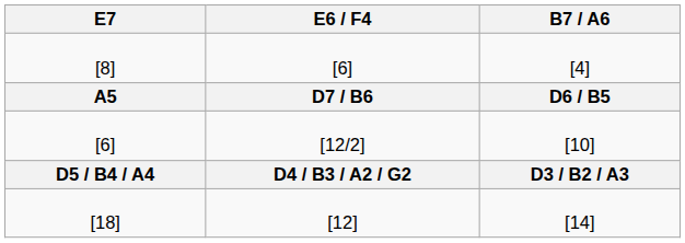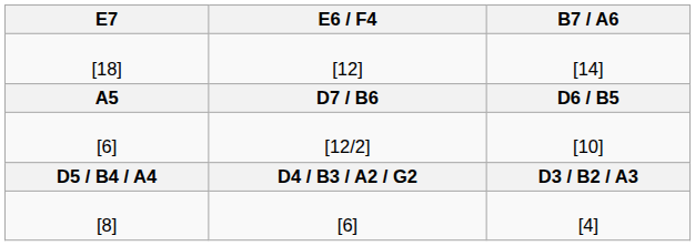 <table class=wikitable width=600>
 <tr>
 <th>E7</th>
 <th>E6 / F4</th>
 <th>B7 / A6</th>
 </tr>
 <tr valign=top align=center>
-<td><br>[8]</td>
-<td><br>[6]</td>
-<td><br>[4]</td>
+<td><br>[18]</td>
+<td><br>[12]</td>
+<td><br>[14]</td>
 </tr>
 <tr>
 <th>A5</th>
 <th>D7 / B6</th>
 <th>D6 / B5</th>
 </tr>
 <tr valign=top align=center>
 <td><br>[6]</td>
 <td><br>[12/2]</td>
 <td><br>[10]</td>
 </tr>
 <tr>
 <th>D5 / B4 / A4</th>
 <th>D4 / B3 / A2 / G2</th>
 <th>D3 / B2 / A3</th>
 </tr>
 <tr valign=top align=center>
-<td><br>[18]</td>
-<td><br>[12]</td>
-<td><br>[14]</td>
+<td><br>[8]</td>
+<td><br>[6]</td>
+<td><br>[4]</td>
 </tr>
 </table>
